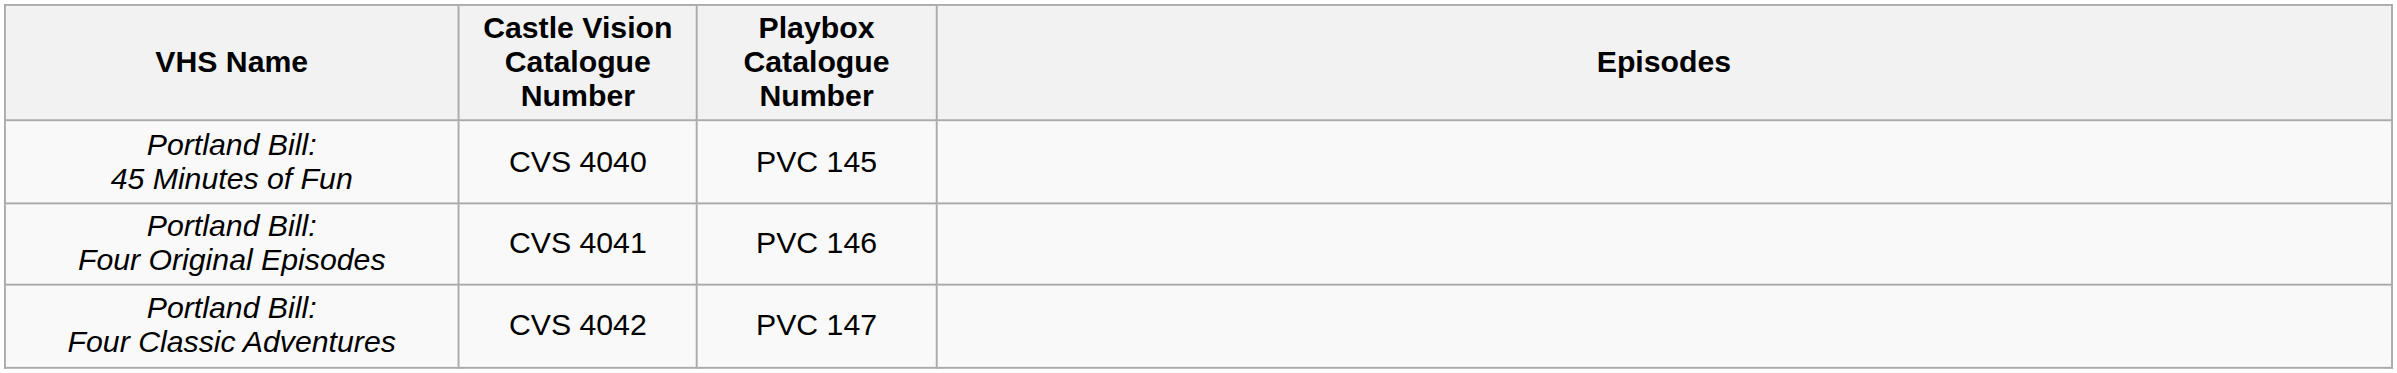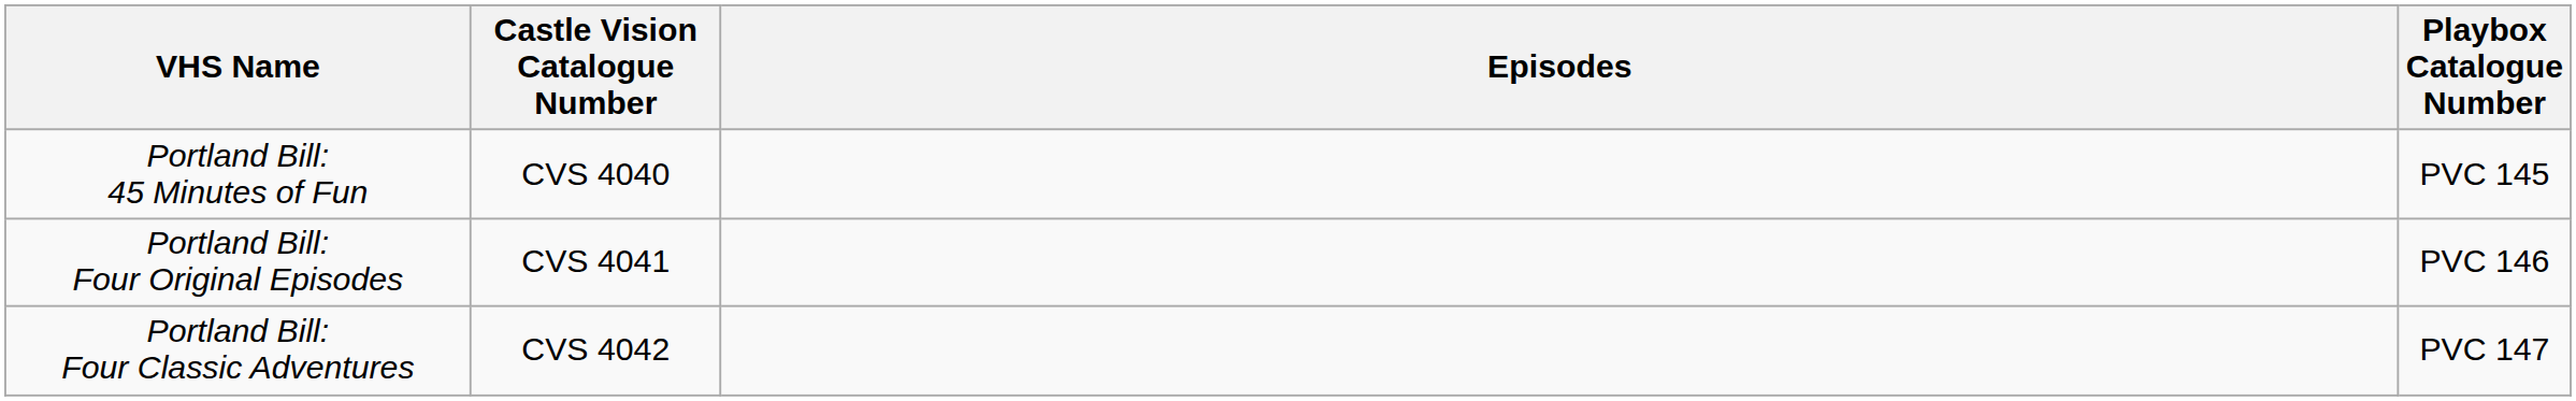 <table class="wikitable" style="text-align:center; width:100%;">
 <tr>
 <th width="19%">VHS Name</th>
 <th style="width:10%;">Castle Vision Catalogue Number</th>
+<th width="70%">Episodes</th>
 <th style="width:10%;">Playbox Catalogue Number</th>
-<th width="70%">Episodes</th>
 </tr>
 <tr>
 <td><em>Portland Bill:<br>45 Minutes of Fun</em></td>
 <td>CVS 4040</td>
+<td></td>
 <td>PVC 145</td>
-<td></td>
 </tr>
 <tr>
 <td><em>Portland Bill:<br>Four Original Episodes</em></td>
 <td>CVS 4041</td>
+<td></td>
 <td>PVC 146</td>
-<td></td>
 </tr>
 <tr>
 <td><em>Portland Bill:<br>Four Classic Adventures</em></td>
 <td>CVS 4042</td>
+<td></td>
 <td>PVC 147</td>
-<td></td>
 </tr>
 </table>
